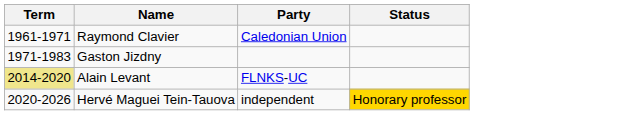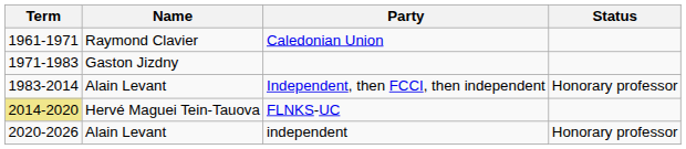 <table class="wikitable sortable">
 <tr>
 <th>Term</th>
 <th>Name</th>
 <th>Party</th>
 <th>Status</th>
 </tr>
 <tr>
 <td>1961-1971</td>
 <td>Raymond Clavier</td>
 <td><a href='#'>Caledonian Union</a></td>
 <td></td>
 </tr>
 <tr>
 <td>1971-1983</td>
 <td>Gaston Jizdny</td>
 <td></td>
 <td></td>
 </tr>
 <tr>
+<td>1983-2014</td>
+<td>Alain Levant</td>
+<td><a href='#'>Independent</a>, then <a href='#'>FCCI</a>, then independent</td>
+<td>Honorary professor</td>
+</tr>
+<tr>
 <td style="background: khaki;">2014-2020</td>
-<td>Alain Levant</td>
+<td>Hervé Maguei Tein-Tauova</td>
 <td><a href='#'>FLNKS</a>-<a href='#'>UC</a></td>
 <td></td>
 </tr>
 <tr>
 <td>2020-2026</td>
-<td>Hervé Maguei Tein-Tauova</td>
+<td>Alain Levant</td>
 <td>independent</td>
-<td style="background: gold;">Honorary professor</td>
+<td>Honorary professor</td>
 </tr>
 </table>
